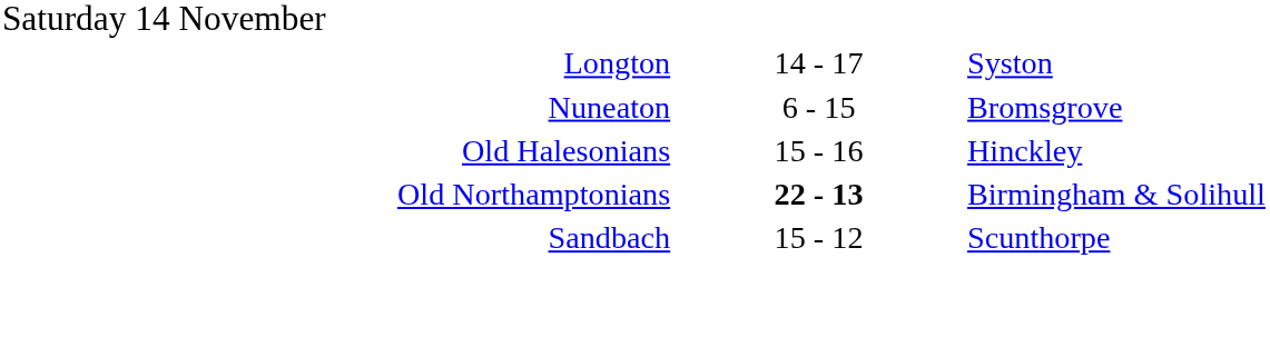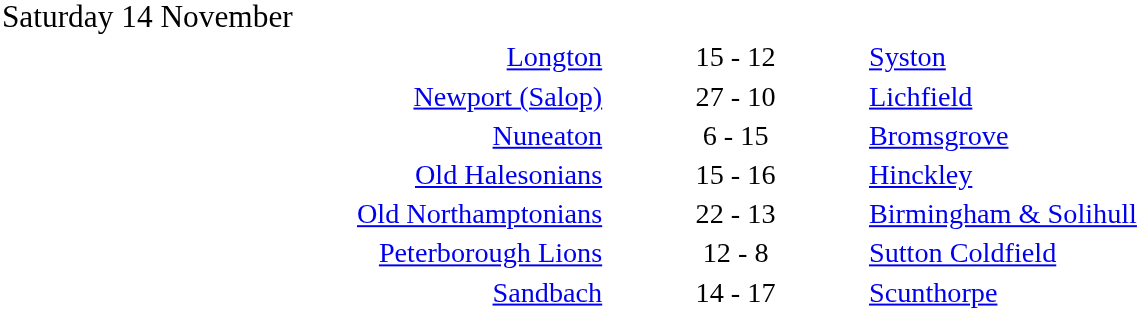 <table style="width:70%;" cellspacing="1">
 <tr>
 <th width=35%></th>
 <th width=15%></th>
 <th></th>
 </tr>
 <tr>
 <td>Saturday 14 November</td>
 </tr>
 <tr style=font-size:90%>
 <td align=right><a href='#'>Longton</a></td>
-<td align=center>14 - 17</td>
+<td align=center>15 - 12</td>
 <td><a href='#'>Syston</a></td>
+</tr>
+<tr style=font-size:90%>
+<td align=right><a href='#'>Newport (Salop)</a></td>
+<td align=center>27 - 10</td>
+<td><a href='#'>Lichfield</a></td>
 </tr>
 <tr style=font-size:90%>
 <td align=right><a href='#'>Nuneaton</a></td>
 <td align=center>6 - 15</td>
 <td><a href='#'>Bromsgrove</a></td>
 </tr>
 <tr style=font-size:90%>
 <td align=right><a href='#'>Old Halesonians</a></td>
 <td align=center>15 - 16</td>
 <td><a href='#'>Hinckley</a></td>
 </tr>
 <tr style=font-size:90%>
 <td align=right><a href='#'>Old Northamptonians</a></td>
-<td align=center><strong>22 - 13</strong></td>
+<td align=center>22 - 13</td>
 <td><a href='#'>Birmingham & Solihull</a></td>
 </tr>
 <tr style=font-size:90%>
+<td align=right><a href='#'>Peterborough Lions</a></td>
+<td align=center>12 - 8</td>
+<td><a href='#'>Sutton Coldfield</a></td>
+</tr>
+<tr style=font-size:90%>
 <td align=right><a href='#'>Sandbach</a></td>
-<td align=center>15 - 12</td>
+<td align=center>14 - 17</td>
 <td><a href='#'>Scunthorpe</a></td>
 </tr>
 </table>
